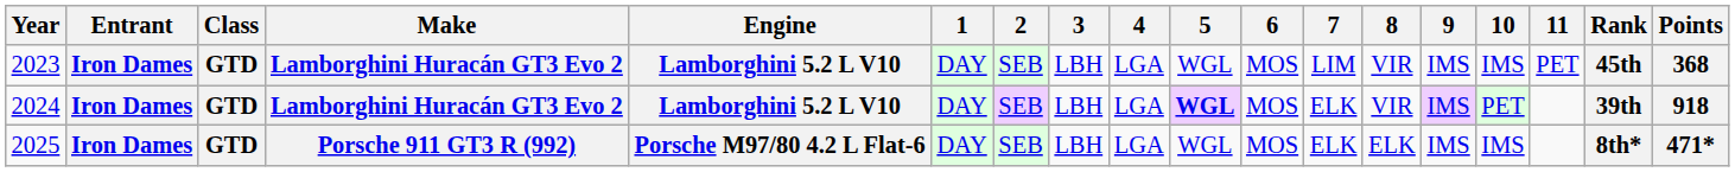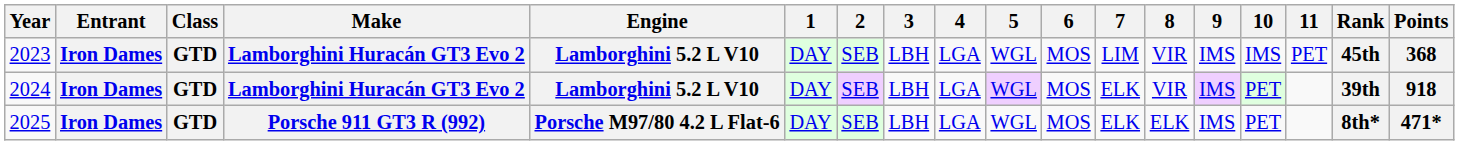 <table class="wikitable" style="text-align:center; font-size:85%">
 <tr>
 <th>Year</th>
 <th>Entrant</th>
 <th>Class</th>
 <th>Make</th>
 <th>Engine</th>
 <th>1</th>
 <th>2</th>
 <th>3</th>
 <th>4</th>
 <th>5</th>
 <th>6</th>
 <th>7</th>
 <th>8</th>
 <th>9</th>
 <th>10</th>
 <th>11</th>
 <th>Rank</th>
 <th>Points</th>
 </tr>
 <tr>
 <td><a href='#'>2023</a></td>
 <th nowrap><a href='#'>Iron Dames</a></th>
 <th>GTD</th>
 <th nowrap><a href='#'>Lamborghini Huracán GT3 Evo 2</a></th>
 <th nowrap><a href='#'>Lamborghini</a> 5.2 L V10</th>
 <td style="background:#DFFFDF;"><a href='#'>DAY</a><br></td>
 <td style="background:#DFFFDF;"><a href='#'>SEB</a><br></td>
 <td><a href='#'>LBH</a></td>
 <td><a href='#'>LGA</a></td>
 <td><a href='#'>WGL</a></td>
 <td><a href='#'>MOS</a></td>
 <td><a href='#'>LIM</a></td>
 <td><a href='#'>VIR</a></td>
 <td><a href='#'>IMS</a></td>
 <td><a href='#'>IMS</a></td>
 <td><a href='#'>PET</a></td>
 <th>45th</th>
 <th>368</th>
 </tr>
 <tr>
 <td><a href='#'>2024</a></td>
 <th nowrap><a href='#'>Iron Dames</a></th>
 <th>GTD</th>
 <th nowrap><a href='#'>Lamborghini Huracán GT3 Evo 2</a></th>
 <th nowrap><a href='#'>Lamborghini</a> 5.2 L V10</th>
 <td style="background:#DFFFDF;"><a href='#'>DAY</a><br></td>
 <td style="background:#EFCFFF;"><a href='#'>SEB</a><br></td>
 <td><a href='#'>LBH</a></td>
 <td><a href='#'>LGA</a></td>
-<td style="background:#EFCFFF;"><strong><a href='#'>WGL</a><br></strong></td>
+<td style="background:#EFCFFF;"><a href='#'>WGL</a><br></td>
 <td><a href='#'>MOS</a></td>
 <td><a href='#'>ELK</a></td>
 <td><a href='#'>VIR</a></td>
 <td style="background:#EFCFFF;"><a href='#'>IMS</a><br></td>
 <td style="background:#DFFFDF;"><a href='#'>PET</a><br></td>
 <td></td>
 <th>39th</th>
 <th>918</th>
 </tr>
 <tr>
 <td><a href='#'>2025</a></td>
 <th><a href='#'>Iron Dames</a></th>
 <th>GTD</th>
 <th><a href='#'>Porsche 911 GT3 R (992)</a></th>
 <th><a href='#'>Porsche</a> M97/80 4.2 L Flat-6</th>
 <td style="background:#DFFFDF;"><a href='#'>DAY</a><br></td>
 <td style="background:#DFFFDF;"><a href='#'>SEB</a><br></td>
 <td><a href='#'>LBH</a></td>
 <td><a href='#'>LGA</a></td>
 <td><a href='#'>WGL</a></td>
 <td><a href='#'>MOS</a></td>
 <td><a href='#'>ELK</a></td>
 <td><a href='#'>ELK</a></td>
 <td><a href='#'>IMS</a></td>
-<td><a href='#'>IMS</a></td>
+<td><a href='#'>PET</a></td>
 <td></td>
 <th>8th*</th>
 <th>471*</th>
 </tr>
 </table>
